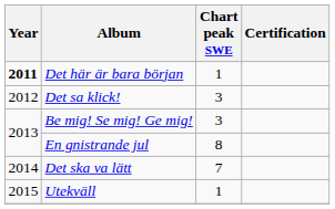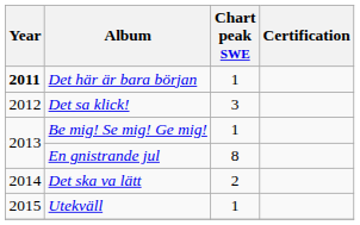 <table class="wikitable">
 <tr>
 <th>Year</th>
 <th>Album</th>
 <th>Chart <br>peak<br><small><a href='#'>SWE</a><br></small></th>
 <th>Certification</th>
 </tr>
 <tr>
 <td><strong>2011</strong></td>
 <td><em><a href='#'>Det här är bara början</a></em></td>
 <td style="text-align:center;">1</td>
 <td></td>
 </tr>
 <tr>
 <td>2012</td>
 <td><em><a href='#'>Det sa klick!</a></em></td>
 <td style="text-align:center;">3</td>
 <td></td>
 </tr>
 <tr>
 <td rowspan=2>2013</td>
 <td><em><a href='#'>Be mig! Se mig! Ge mig!</a></em></td>
-<td style="text-align:center;">3</td>
+<td style="text-align:center;">1</td>
 <td></td>
 </tr>
 <tr>
 <td><em><a href='#'>En gnistrande jul</a></em></td>
 <td style="text-align:center;">8</td>
 <td></td>
 </tr>
 <tr>
 <td>2014</td>
 <td><em><a href='#'>Det ska va lätt</a></em></td>
-<td style="text-align:center;">7</td>
+<td style="text-align:center;">2</td>
 <td></td>
 </tr>
 <tr>
 <td>2015</td>
 <td><em><a href='#'>Utekväll</a></em></td>
 <td style="text-align:center;">1</td>
 <td></td>
 </tr>
 <tr>
 </tr>
 </table>
